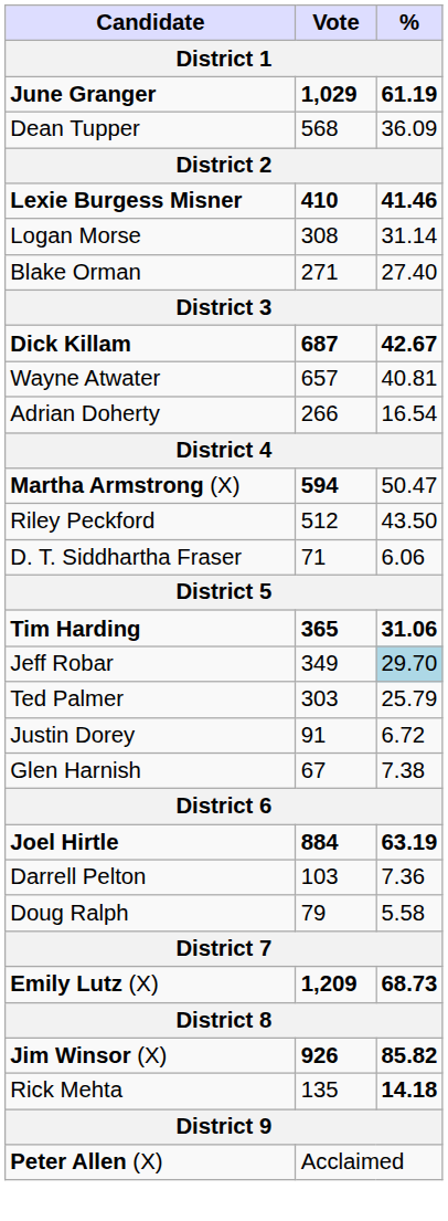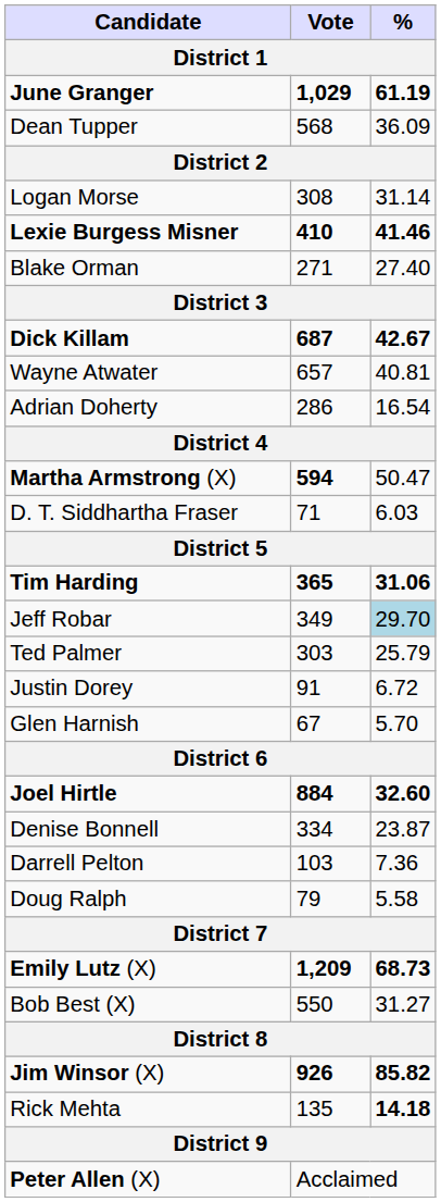 <table class="wikitable">
 <tr>
 <th style="background:#ddf; width:200px;">Candidate</th>
 <th style="background:#ddf; width:50px;">Vote</th>
 <th style="background:#ddf; width:30px;">%</th>
 </tr>
 <tr>
 <th colspan="3"><strong>District 1</strong></th>
 </tr>
 <tr>
 <td><strong>June Granger</strong></td>
 <td><strong>1,029</strong></td>
 <td><strong>61.19</strong></td>
 </tr>
 <tr>
 <td>Dean Tupper</td>
 <td>568</td>
 <td>36.09</td>
 </tr>
 <tr>
 <th colspan="3"><strong>District 2</strong></th>
 </tr>
 <tr>
+<td>Logan Morse</td>
+<td>308</td>
+<td>31.14</td>
+</tr>
+<tr>
 <td><strong>Lexie Burgess Misner</strong></td>
 <td><strong>410</strong></td>
 <td><strong>41.46</strong></td>
-</tr>
-<tr>
-<td>Logan Morse</td>
-<td>308</td>
-<td>31.14</td>
 </tr>
 <tr>
 <td>Blake Orman</td>
 <td>271</td>
 <td>27.40</td>
 </tr>
 <tr>
 <th colspan="3"><strong>District 3</strong></th>
 </tr>
 <tr>
 <td><strong>Dick Killam</strong></td>
 <td><strong>687</strong></td>
 <td><strong>42.67</strong></td>
 </tr>
 <tr>
 <td>Wayne Atwater</td>
 <td>657</td>
 <td>40.81</td>
 </tr>
 <tr>
 <td>Adrian Doherty</td>
-<td>266</td>
+<td>286</td>
 <td>16.54</td>
 </tr>
 <tr>
 <th colspan="3"><strong>District 4</strong></th>
 </tr>
 <tr>
 <td><strong>Martha Armstrong</strong> (X)</td>
 <td><strong>594</strong></td>
 <td>50.47</td>
 </tr>
 <tr>
-<td>Riley Peckford</td>
-<td>512</td>
-<td>43.50</td>
-</tr>
-<tr>
 <td>D. T. Siddhartha Fraser</td>
 <td>71</td>
-<td>6.06</td>
+<td>6.03</td>
 </tr>
 <tr>
 <th colspan="3"><strong>District 5</strong></th>
 </tr>
 <tr>
 <td><strong>Tim Harding</strong></td>
 <td><strong>365</strong></td>
 <td><strong>31.06</strong></td>
 </tr>
 <tr>
 <td>Jeff Robar</td>
 <td>349</td>
 <td style="background: lightblue;">29.70</td>
 </tr>
 <tr>
 <td>Ted Palmer</td>
 <td>303</td>
 <td>25.79</td>
 </tr>
 <tr>
 <td>Justin Dorey</td>
 <td>91</td>
 <td>6.72</td>
 </tr>
 <tr>
 <td>Glen Harnish</td>
 <td>67</td>
-<td>7.38</td>
+<td>5.70</td>
 </tr>
 <tr>
 <th colspan="3"><strong>District 6</strong></th>
 </tr>
 <tr>
 <td><strong>Joel Hirtle</strong></td>
 <td><strong>884</strong></td>
-<td><strong>63.19</strong></td>
+<td><strong>32.60</strong></td>
+</tr>
+<tr>
+<td>Denise Bonnell</td>
+<td>334</td>
+<td>23.87</td>
 </tr>
 <tr>
 <td>Darrell Pelton</td>
 <td>103</td>
 <td>7.36</td>
 </tr>
 <tr>
 <td>Doug Ralph</td>
 <td>79</td>
 <td>5.58</td>
 </tr>
 <tr>
 <th colspan="3"><strong>District 7</strong></th>
 </tr>
 <tr>
 <td><strong>Emily Lutz</strong> (X)</td>
 <td><strong>1,209</strong></td>
 <td><strong>68.73</strong></td>
+</tr>
+<tr>
+<td>Bob Best (X)</td>
+<td>550</td>
+<td>31.27</td>
 </tr>
 <tr>
 <th colspan="3"><strong>District 8</strong></th>
 </tr>
 <tr>
 <td><strong>Jim Winsor</strong> (X)</td>
 <td><strong>926</strong></td>
 <td><strong>85.82</strong></td>
 </tr>
 <tr>
 <td>Rick Mehta</td>
 <td>135</td>
 <td><strong>14.18</strong></td>
 </tr>
 <tr>
 <th colspan="3"><strong>District 9</strong></th>
 </tr>
 <tr>
 <td><strong>Peter Allen</strong> (X)</td>
 <td colspan="2">Acclaimed</td>
 </tr>
 </table>
